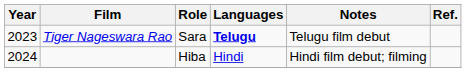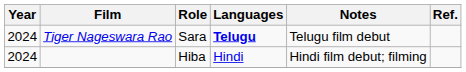 <table class="wikitable sortable">
 <tr>
 <th>Year</th>
 <th>Film</th>
 <th>Role</th>
 <th>Languages</th>
 <th>Notes</th>
 <th>Ref.</th>
 </tr>
 <tr>
-<td>2023</td>
+<td>2024</td>
 <td><em><a href='#'>Tiger Nageswara Rao</a></em></td>
 <td>Sara</td>
 <td><strong><a href='#'>Telugu</a></strong></td>
 <td>Telugu film debut</td>
 <td></td>
 </tr>
 <tr>
 <td>2024</td>
 <td></td>
 <td>Hiba</td>
 <td><a href='#'>Hindi</a></td>
 <td>Hindi film debut; filming</td>
 <td></td>
 </tr>
 <tr>
 </tr>
 </table>
